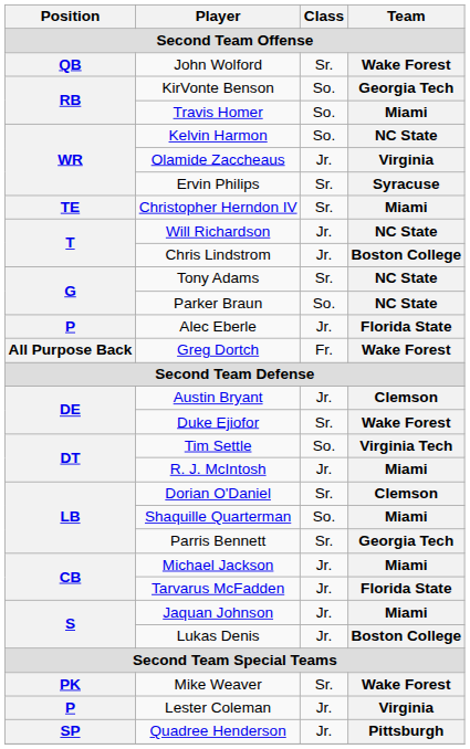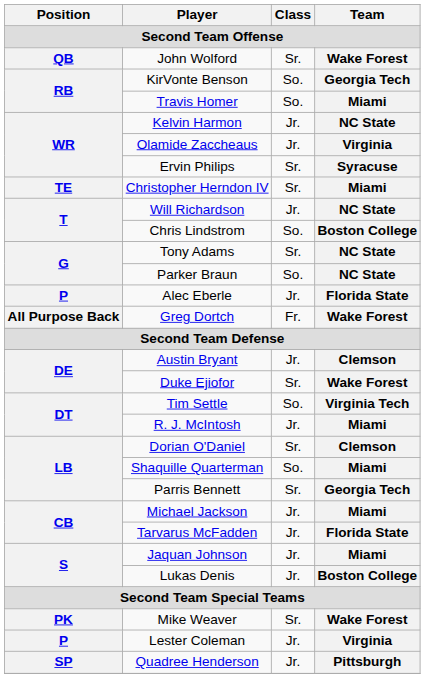 <table class="wikitable">
 <tr>
 <th>Position</th>
 <th>Player</th>
 <th>Class</th>
 <th>Team</th>
 </tr>
 <tr>
 <td colspan="4" style="text-align:center; background:#ddd;"><strong>Second Team Offense</strong></td>
 </tr>
 <tr style="text-align:center;">
 <th rowspan="1"><a href='#'>QB</a></th>
 <td>John Wolford</td>
 <td>Sr.</td>
 <th style=>Wake Forest</th>
 </tr>
 <tr style="text-align:center;">
 <th rowspan="2"><a href='#'>RB</a></th>
 <td>KirVonte Benson</td>
 <td>So.</td>
 <th style=>Georgia Tech</th>
 </tr>
 <tr style="text-align:center;">
 <td><a href='#'>Travis Homer</a></td>
 <td>So.</td>
 <th style=>Miami</th>
 </tr>
 <tr style="text-align:center;">
 <th rowspan="3"><a href='#'>WR</a></th>
 <td><a href='#'>Kelvin Harmon</a></td>
-<td>So.</td>
+<td>Jr.</td>
 <th style=>NC State</th>
 </tr>
 <tr style="text-align:center;">
 <td><a href='#'>Olamide Zaccheaus</a></td>
 <td>Jr.</td>
 <th style=>Virginia</th>
 </tr>
 <tr style="text-align:center;">
 <td>Ervin Philips</td>
 <td>Sr.</td>
 <th style=>Syracuse</th>
 </tr>
 <tr style="text-align:center;">
 <th rowspan="1"><a href='#'>TE</a></th>
 <td><a href='#'>Christopher Herndon IV</a></td>
 <td>Sr.</td>
 <th style=>Miami</th>
 </tr>
 <tr style="text-align:center;">
 <th rowspan="2"><a href='#'>T</a></th>
 <td><a href='#'>Will Richardson</a></td>
 <td>Jr.</td>
 <th style=>NC State</th>
 </tr>
 <tr style="text-align:center;">
 <td>Chris Lindstrom</td>
-<td>Jr.</td>
+<td>So.</td>
 <th style=>Boston College</th>
 </tr>
 <tr style="text-align:center;">
 <th rowspan="2"><a href='#'>G</a></th>
 <td>Tony Adams</td>
 <td>Sr.</td>
 <th style=>NC State</th>
 </tr>
 <tr style="text-align:center;">
 <td>Parker Braun</td>
 <td>So.</td>
 <th style=>NC State</th>
 </tr>
 <tr style="text-align:center;">
 <th rowspan="1"><a href='#'>P</a></th>
 <td>Alec Eberle</td>
 <td>Jr.</td>
 <th style=>Florida State</th>
 </tr>
 <tr style="text-align:center;">
 <th rowspan="1">All Purpose Back</th>
 <td><a href='#'>Greg Dortch</a></td>
 <td>Fr.</td>
 <th style=>Wake Forest</th>
 </tr>
 <tr style="text-align:center;">
 <td colspan="4" style="text-align:center; background:#ddd;"><strong>Second Team Defense</strong></td>
 </tr>
 <tr style="text-align:center;">
 <th rowspan="2"><a href='#'>DE</a></th>
 <td><a href='#'>Austin Bryant</a></td>
 <td>Jr.</td>
 <th style=>Clemson</th>
 </tr>
 <tr style="text-align:center;">
 <td><a href='#'>Duke Ejiofor</a></td>
 <td>Sr.</td>
 <th style=>Wake Forest</th>
 </tr>
 <tr style="text-align:center;">
 <th rowspan="2"><a href='#'>DT</a></th>
 <td><a href='#'>Tim Settle</a></td>
 <td>So.</td>
 <th style=>Virginia Tech</th>
 </tr>
 <tr style="text-align:center;">
 <td><a href='#'>R. J. McIntosh</a></td>
 <td>Jr.</td>
 <th style=>Miami</th>
 </tr>
 <tr style="text-align:center;">
 <th rowspan="3"><a href='#'>LB</a></th>
 <td><a href='#'>Dorian O'Daniel</a></td>
 <td>Sr.</td>
 <th style=>Clemson</th>
 </tr>
 <tr style="text-align:center;">
 <td><a href='#'>Shaquille Quarterman</a></td>
 <td>So.</td>
 <th style=>Miami</th>
 </tr>
 <tr style="text-align:center;">
 <td>Parris Bennett</td>
 <td>Sr.</td>
 <th style=>Georgia Tech</th>
 </tr>
 <tr style="text-align:center;">
 <th rowspan="2"><a href='#'>CB</a></th>
 <td><a href='#'>Michael Jackson</a></td>
 <td>Jr.</td>
 <th style=>Miami</th>
 </tr>
 <tr style="text-align:center;">
 <td><a href='#'>Tarvarus McFadden</a></td>
 <td>Jr.</td>
 <th style=>Florida State</th>
 </tr>
 <tr style="text-align:center;">
 <th rowspan="2"><a href='#'>S</a></th>
 <td><a href='#'>Jaquan Johnson</a></td>
 <td>Jr.</td>
 <th style=>Miami</th>
 </tr>
 <tr style="text-align:center;">
 <td>Lukas Denis</td>
 <td>Jr.</td>
 <th style=>Boston College</th>
 </tr>
 <tr>
 <td colspan="4" style="text-align:center; background:#ddd;"><strong>Second Team Special Teams</strong></td>
 </tr>
 <tr style="text-align:center;">
 <th rowspan="1"><a href='#'>PK</a></th>
 <td>Mike Weaver</td>
 <td>Sr.</td>
 <th style=>Wake Forest</th>
 </tr>
 <tr style="text-align:center;">
 <th rowspan="1"><a href='#'>P</a></th>
 <td>Lester Coleman</td>
 <td>Jr.</td>
 <th style=>Virginia</th>
 </tr>
 <tr style="text-align:center;">
 <th rowspan="1"><a href='#'>SP</a></th>
 <td><a href='#'>Quadree Henderson</a></td>
 <td>Jr.</td>
 <th style=>Pittsburgh</th>
 </tr>
 <tr>
 </tr>
 </table>
